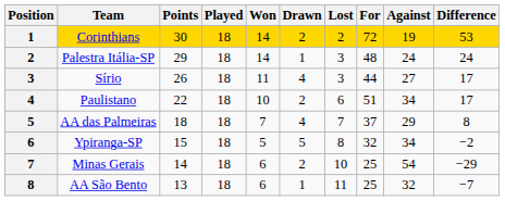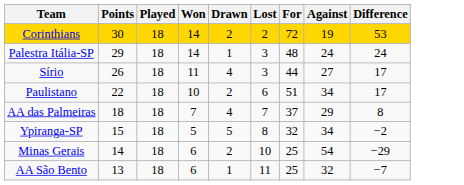 <table class="wikitable" style="text-align:center">
 <tr>
-<th>Position</th>
 <th>Team</th>
 <th>Points</th>
 <th>Played</th>
 <th>Won</th>
 <th>Drawn</th>
 <th>Lost</th>
 <th>For</th>
 <th>Against</th>
 <th>Difference</th>
 </tr>
 <tr style="background: gold;">
-<th>1</th>
 <td><a href='#'>Corinthians</a></td>
 <td>30</td>
 <td>18</td>
 <td>14</td>
 <td>2</td>
 <td>2</td>
 <td>72</td>
 <td>19</td>
 <td>53</td>
 </tr>
 <tr>
-<th>2</th>
 <td><a href='#'>Palestra Itália-SP</a></td>
 <td>29</td>
 <td>18</td>
 <td>14</td>
 <td>1</td>
 <td>3</td>
 <td>48</td>
 <td>24</td>
 <td>24</td>
 </tr>
 <tr>
-<th>3</th>
 <td><a href='#'>Sírio</a></td>
 <td>26</td>
 <td>18</td>
 <td>11</td>
 <td>4</td>
 <td>3</td>
 <td>44</td>
 <td>27</td>
 <td>17</td>
 </tr>
 <tr>
-<th>4</th>
 <td><a href='#'>Paulistano</a></td>
 <td>22</td>
 <td>18</td>
 <td>10</td>
 <td>2</td>
 <td>6</td>
 <td>51</td>
 <td>34</td>
 <td>17</td>
 </tr>
 <tr>
-<th>5</th>
 <td><a href='#'>AA das Palmeiras</a></td>
 <td>18</td>
 <td>18</td>
 <td>7</td>
 <td>4</td>
 <td>7</td>
 <td>37</td>
 <td>29</td>
 <td>8</td>
 </tr>
 <tr>
-<th>6</th>
 <td><a href='#'>Ypiranga-SP</a></td>
 <td>15</td>
 <td>18</td>
 <td>5</td>
 <td>5</td>
 <td>8</td>
 <td>32</td>
 <td>34</td>
 <td>−2</td>
 </tr>
 <tr>
-<th>7</th>
 <td><a href='#'>Minas Gerais</a></td>
 <td>14</td>
 <td>18</td>
 <td>6</td>
 <td>2</td>
 <td>10</td>
 <td>25</td>
 <td>54</td>
 <td>−29</td>
 </tr>
 <tr>
-<th>8</th>
 <td><a href='#'>AA São Bento</a></td>
 <td>13</td>
 <td>18</td>
 <td>6</td>
 <td>1</td>
 <td>11</td>
 <td>25</td>
 <td>32</td>
 <td>−7</td>
 </tr>
 </table>
